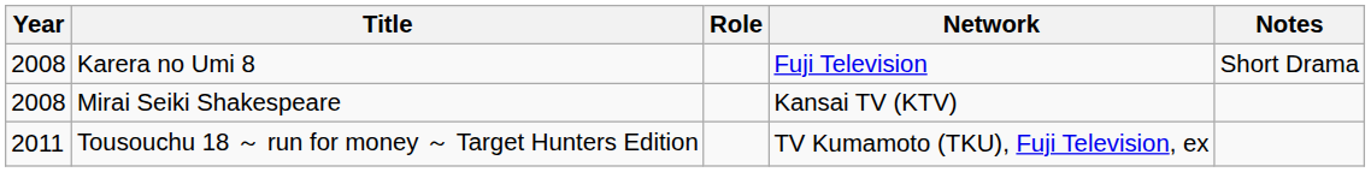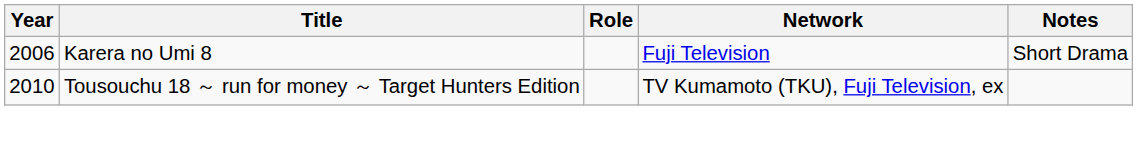 <table class="wikitable">
 <tr>
 <th>Year</th>
 <th>Title</th>
 <th>Role</th>
 <th>Network</th>
 <th>Notes</th>
 </tr>
 <tr>
-<td>2008</td>
+<td>2006</td>
 <td>Karera no Umi 8</td>
 <td></td>
 <td><a href='#'>Fuji Television</a></td>
 <td>Short Drama</td>
 </tr>
 <tr>
-<td>2008</td>
-<td>Mirai Seiki Shakespeare</td>
-<td></td>
-<td>Kansai TV (KTV)</td>
-<td></td>
-</tr>
-<tr>
-<td>2011</td>
+<td>2010</td>
 <td>Tousouchu 18 ～ run for money ～ Target Hunters Edition</td>
 <td></td>
 <td>TV Kumamoto (TKU), <a href='#'>Fuji Television</a>, ex</td>
 <td></td>
 </tr>
 </table>
